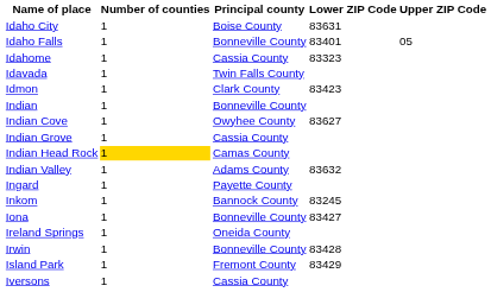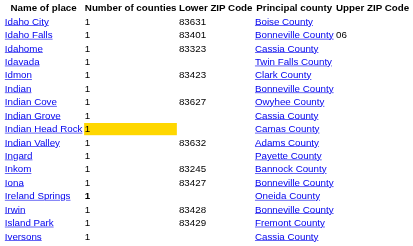 <table>
 <tr>
 <th>Name of place</th>
 <th>Number of counties</th>
+<th>Lower ZIP Code</th>
 <th>Principal county</th>
-<th>Lower ZIP Code</th>
 <th>Upper ZIP Code</th>
 </tr>
 <tr --->
 <td><a href='#'>Idaho City</a></td>
 <td>1</td>
+<td>83631</td>
 <td><a href='#'>Boise County</a></td>
-<td>83631</td>
 <td> </td>
 </tr>
 <tr --->
 <td><a href='#'>Idaho Falls</a></td>
 <td>1</td>
+<td>83401</td>
 <td><a href='#'>Bonneville County</a></td>
-<td>83401</td>
-<td>05</td>
+<td>06</td>
 </tr>
 <tr --->
 <td><a href='#'>Idahome</a></td>
 <td>1</td>
+<td>83323</td>
 <td><a href='#'>Cassia County</a></td>
-<td>83323</td>
 <td> </td>
 </tr>
 <tr --->
 <td><a href='#'>Idavada</a></td>
 <td>1</td>
+<td> </td>
 <td><a href='#'>Twin Falls County</a></td>
-<td> </td>
 <td> </td>
 </tr>
 <tr --->
 <td><a href='#'>Idmon</a></td>
 <td>1</td>
+<td>83423</td>
 <td><a href='#'>Clark County</a></td>
-<td>83423</td>
 <td> </td>
 </tr>
 <tr --->
 <td><a href='#'>Indian</a></td>
 <td>1</td>
+<td> </td>
 <td><a href='#'>Bonneville County</a></td>
-<td> </td>
 <td> </td>
 </tr>
 <tr --->
 <td><a href='#'>Indian Cove</a></td>
 <td>1</td>
+<td>83627</td>
 <td><a href='#'>Owyhee County</a></td>
-<td>83627</td>
 <td> </td>
 </tr>
 <tr --->
 <td><a href='#'>Indian Grove</a></td>
 <td>1</td>
+<td> </td>
 <td><a href='#'>Cassia County</a></td>
-<td> </td>
 <td> </td>
 </tr>
 <tr --->
 <td><a href='#'>Indian Head Rock</a></td>
 <td style="background: gold;">1</td>
+<td> </td>
 <td><a href='#'>Camas County</a></td>
-<td> </td>
 <td> </td>
 </tr>
 <tr --->
 <td><a href='#'>Indian Valley</a></td>
 <td>1</td>
+<td>83632</td>
 <td><a href='#'>Adams County</a></td>
-<td>83632</td>
 <td> </td>
 </tr>
 <tr --->
 <td><a href='#'>Ingard</a></td>
 <td>1</td>
+<td> </td>
 <td><a href='#'>Payette County</a></td>
-<td> </td>
 <td> </td>
 </tr>
 <tr --->
 <td><a href='#'>Inkom</a></td>
 <td>1</td>
+<td>83245</td>
 <td><a href='#'>Bannock County</a></td>
-<td>83245</td>
 <td> </td>
 </tr>
 <tr --->
 <td><a href='#'>Iona</a></td>
 <td>1</td>
+<td>83427</td>
 <td><a href='#'>Bonneville County</a></td>
-<td>83427</td>
 <td> </td>
 </tr>
 <tr --->
 <td><a href='#'>Ireland Springs</a></td>
-<td>1</td>
+<td><strong>1</strong></td>
+<td> </td>
 <td><a href='#'>Oneida County</a></td>
-<td> </td>
 <td> </td>
 </tr>
 <tr --->
 <td><a href='#'>Irwin</a></td>
 <td>1</td>
+<td>83428</td>
 <td><a href='#'>Bonneville County</a></td>
-<td>83428</td>
 <td> </td>
 </tr>
 <tr --->
 <td><a href='#'>Island Park</a></td>
 <td>1</td>
+<td>83429</td>
 <td><a href='#'>Fremont County</a></td>
-<td>83429</td>
 <td> </td>
 </tr>
 <tr --->
 <td><a href='#'>Iversons</a></td>
 <td>1</td>
+<td> </td>
 <td><a href='#'>Cassia County</a></td>
-<td> </td>
 <td> </td>
 </tr>
 </table>
